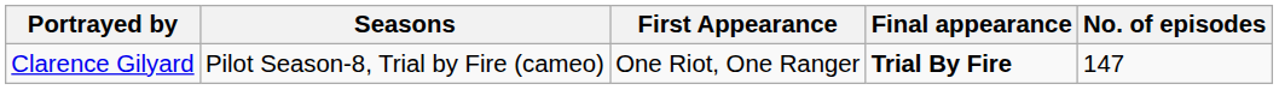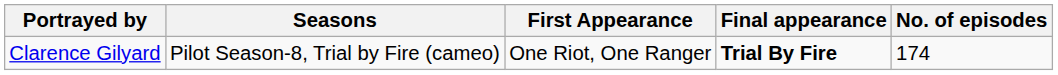 <table class="wikitable" style="text-align:justify;">
 <tr>
 <th>Portrayed by</th>
 <th>Seasons</th>
 <th>First Appearance</th>
 <th>Final appearance</th>
 <th>No. of episodes</th>
 </tr>
 <tr>
 <td><a href='#'>Clarence Gilyard</a></td>
 <td>Pilot Season-8, Trial by Fire (cameo)</td>
 <td>One Riot, One Ranger</td>
 <td><strong>Trial By Fire</strong></td>
-<td>147</td>
+<td>174</td>
 </tr>
 </table>
